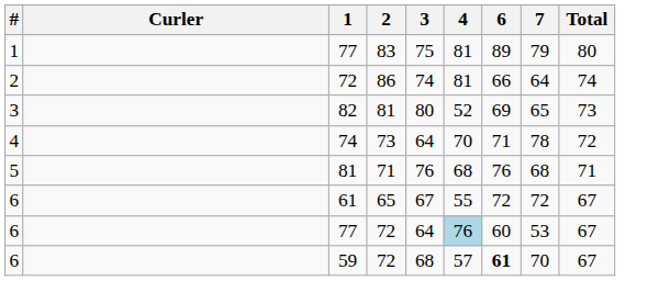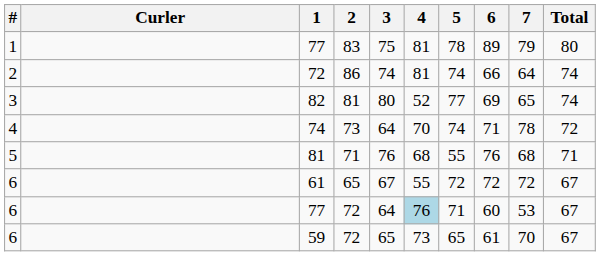 <table class="wikitable sortable" style="text-align:center">
 <tr>
 <th>#</th>
 <th width=250>Curler</th>
 <th width=25>1</th>
 <th width=25>2</th>
 <th width=25>3</th>
 <th width=25>4</th>
+<th width=25>5</th>
 <th width=25>6</th>
 <th width=25>7</th>
 <th width=40>Total</th>
 </tr>
 <tr>
 <td>1</td>
 <td align=left></td>
 <td>77</td>
 <td>83</td>
 <td>75</td>
 <td>81</td>
+<td>78</td>
 <td>89</td>
 <td>79</td>
 <td>80</td>
 </tr>
 <tr>
 <td>2</td>
 <td align=left></td>
 <td>72</td>
 <td>86</td>
 <td>74</td>
 <td>81</td>
+<td>74</td>
 <td>66</td>
 <td>64</td>
 <td>74</td>
 </tr>
 <tr>
 <td>3</td>
 <td align=left></td>
 <td>82</td>
 <td>81</td>
 <td>80</td>
 <td>52</td>
+<td>77</td>
 <td>69</td>
 <td>65</td>
-<td>73</td>
+<td>74</td>
 </tr>
 <tr>
 <td>4</td>
 <td align=left></td>
 <td>74</td>
 <td>73</td>
 <td>64</td>
 <td>70</td>
+<td>74</td>
 <td>71</td>
 <td>78</td>
 <td>72</td>
 </tr>
 <tr>
 <td>5</td>
 <td align=left></td>
 <td>81</td>
 <td>71</td>
 <td>76</td>
 <td>68</td>
+<td>55</td>
 <td>76</td>
 <td>68</td>
 <td>71</td>
 </tr>
 <tr>
 <td>6</td>
 <td align=left></td>
 <td>61</td>
 <td>65</td>
 <td>67</td>
 <td>55</td>
 <td>72</td>
 <td>72</td>
+<td>72</td>
 <td>67</td>
 </tr>
 <tr>
 <td>6</td>
 <td align=left></td>
 <td>77</td>
 <td>72</td>
 <td>64</td>
 <td style="background: lightblue;">76</td>
+<td>71</td>
 <td>60</td>
 <td>53</td>
 <td>67</td>
 </tr>
 <tr>
 <td>6</td>
 <td align=left></td>
 <td>59</td>
 <td>72</td>
-<td>68</td>
-<td>57</td>
-<td><strong>61</strong></td>
+<td>65</td>
+<td>73</td>
+<td>65</td>
+<td>61</td>
 <td>70</td>
 <td>67</td>
 </tr>
 </table>
